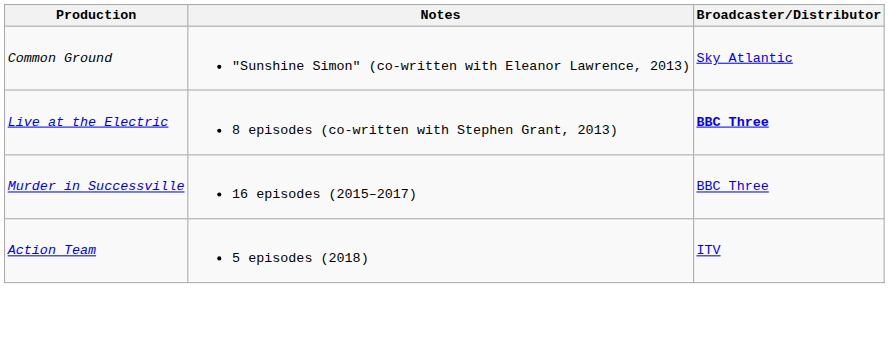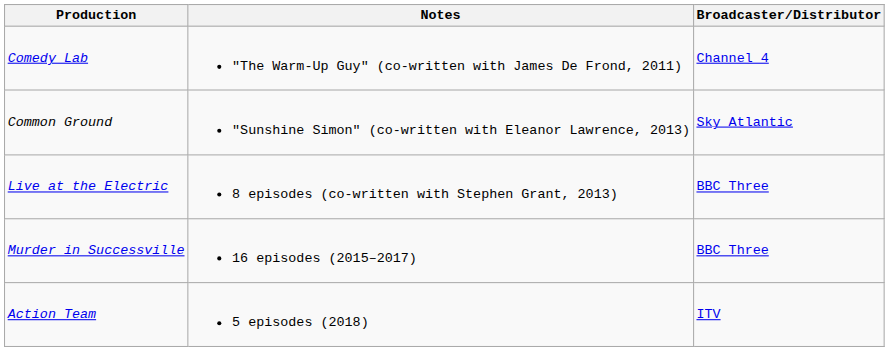 <table class="wikitable">
 <tr style="background:#ccc; text-align:center;">
 <th>Production</th>
 <th>Notes</th>
 <th>Broadcaster/Distributor</th>
+</tr>
+<tr>
+<td><em><a href='#'>Comedy Lab</a></em></td>
+<td><br><ul><li>"The Warm-Up Guy" (co-written with James De Frond, 2011)</li></ul></td>
+<td><a href='#'>Channel 4</a></td>
 </tr>
 <tr>
 <td><em>Common Ground</em></td>
 <td><br><ul><li>"Sunshine Simon" (co-written with Eleanor Lawrence, 2013)</li></ul></td>
 <td><a href='#'>Sky Atlantic</a></td>
 </tr>
 <tr>
 <td><em><a href='#'>Live at the Electric</a></em></td>
 <td><br><ul><li>8 episodes (co-written with Stephen Grant, 2013)</li></ul></td>
-<td><strong><a href='#'>BBC Three</a></strong></td>
+<td><a href='#'>BBC Three</a></td>
 </tr>
 <tr>
 <td><em><a href='#'>Murder in Successville</a></em></td>
 <td><br><ul><li>16 episodes (2015–2017)</li></ul></td>
 <td><a href='#'>BBC Three</a></td>
 </tr>
 <tr>
 <td><em><a href='#'>Action Team</a></em></td>
 <td><br><ul><li>5 episodes (2018)</li></ul></td>
 <td><a href='#'>ITV</a></td>
 </tr>
 </table>
